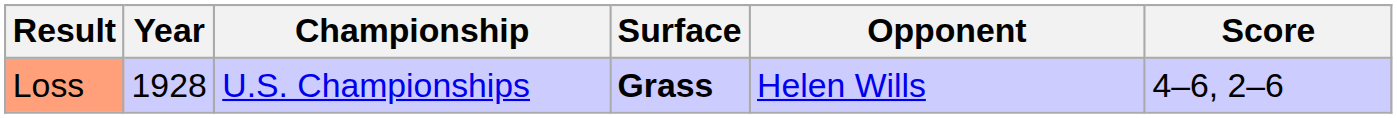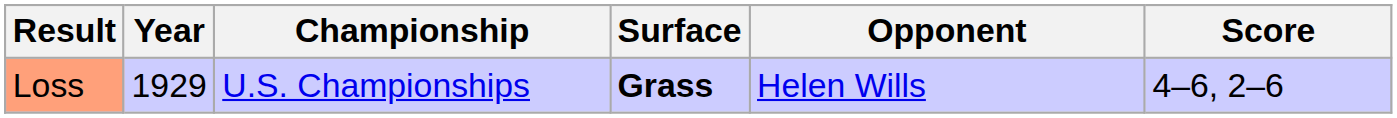 <table class="sortable wikitable">
 <tr>
 <th style="width:40px">Result</th>
 <th style="width:30px">Year</th>
 <th style="width:180px">Championship</th>
 <th style="width:50px">Surface</th>
 <th style="width:180px">Opponent</th>
 <th style="width:110px" class="unsortable">Score</th>
 </tr>
 <tr style="background:#ccccff;">
 <td style="background:#ffa07a;">Loss</td>
-<td>1928</td>
+<td>1929</td>
 <td><a href='#'>U.S. Championships</a></td>
 <td><strong>Grass</strong></td>
 <td> <a href='#'>Helen Wills</a></td>
 <td>4–6, 2–6</td>
 </tr>
 </table>
